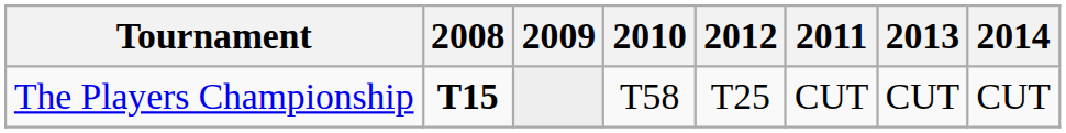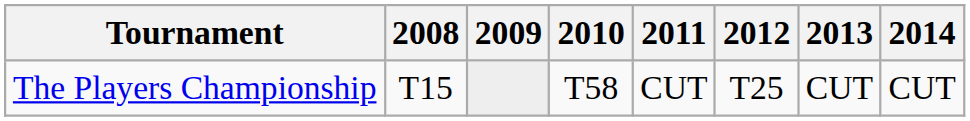 <table class="wikitable" style="font-size:95%;text-align:center;">
 <tr>
 <th>Tournament</th>
 <th>2008</th>
 <th>2009</th>
 <th>2010</th>
+<th>2011</th>
 <th>2012</th>
-<th>2011</th>
 <th>2013</th>
 <th>2014</th>
 </tr>
 <tr>
 <td align=left><a href='#'>The Players Championship</a></td>
-<td><strong>T15</strong></td>
+<td>T15</td>
 <td style="background:#eeeeee;"></td>
 <td>T58</td>
+<td>CUT</td>
 <td>T25</td>
-<td>CUT</td>
 <td>CUT</td>
 <td>CUT</td>
 </tr>
 </table>
